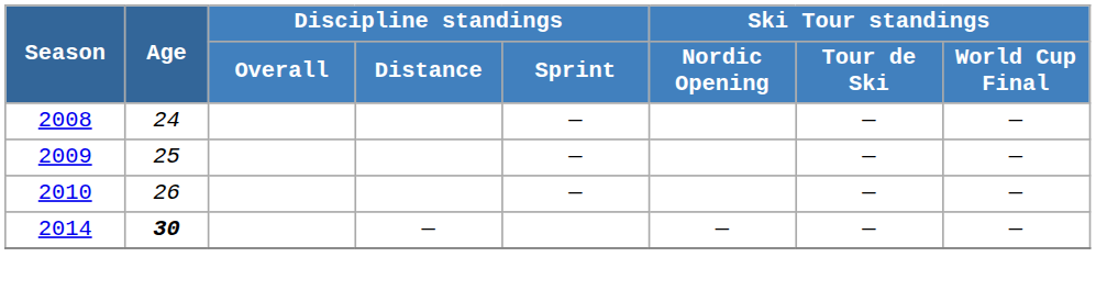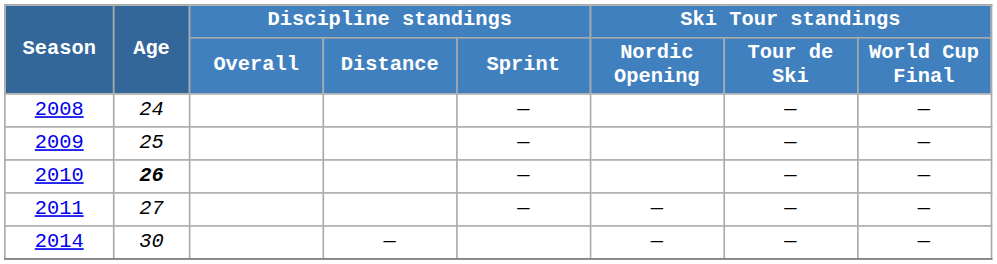 <table class="wikitable" style="font-size:95%; text-align:center; border:grey solid 1px; border-collapse:collapse; background:#ffffff;">
 <tr>
 <th style="background-color:#369; color:white; width:60px;" rowspan="2"> Season </th>
 <th style="background-color:#369; color:white; width:40px;" rowspan="2"> Age </th>
 <th style="background-color:#4180be; color:white;" colspan="3">Discipline standings</th>
 <th style="background-color:#4180be; color:white;" colspan="3">Ski Tour standings</th>
 </tr>
 <tr>
 <th style="background-color:#4180be; color:white; width:75px;">Overall</th>
 <th style="background-color:#4180be; color:white; width:75px;">Distance</th>
 <th style="background-color:#4180be; color:white; width:75px;">Sprint</th>
 <th style="background-color:#4180be; color:white; width:75px;">Nordic<br>Opening</th>
 <th style="background-color:#4180be; color:white; width:75px;">Tour de<br>Ski</th>
 <th style="background-color:#4180be; color:white; width:75px;">World Cup<br>Final</th>
 </tr>
 <tr>
 <td><a href='#'>2008</a></td>
 <td><em>24</em></td>
 <td></td>
 <td></td>
 <td>—</td>
 <td></td>
 <td>—</td>
 <td>—</td>
 </tr>
 <tr>
 <td><a href='#'>2009</a></td>
 <td><em>25</em></td>
 <td></td>
 <td></td>
 <td>—</td>
 <td></td>
 <td>—</td>
 <td>—</td>
 </tr>
 <tr>
 <td><a href='#'>2010</a></td>
-<td><em>26</em></td>
+<td><strong><em>26</em></strong></td>
 <td></td>
 <td></td>
 <td>—</td>
 <td></td>
 <td>—</td>
 <td>—</td>
 </tr>
 <tr>
+<td><a href='#'>2011</a></td>
+<td><em>27</em></td>
+<td></td>
+<td></td>
+<td>—</td>
+<td>—</td>
+<td>—</td>
+<td>—</td>
+</tr>
+<tr>
 <td><a href='#'>2014</a></td>
-<td><strong><em>30</em></strong></td>
+<td><em>30</em></td>
 <td></td>
 <td>—</td>
 <td></td>
 <td>—</td>
 <td>—</td>
 <td>—</td>
 </tr>
 <tr>
 </tr>
 </table>
